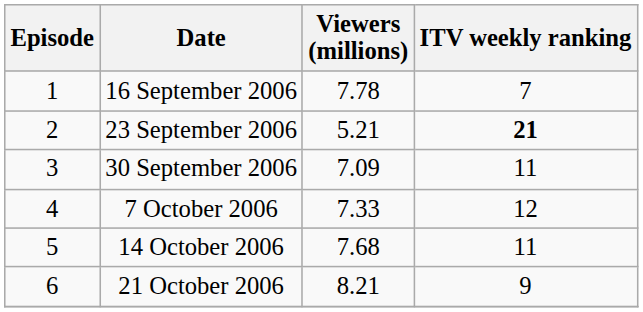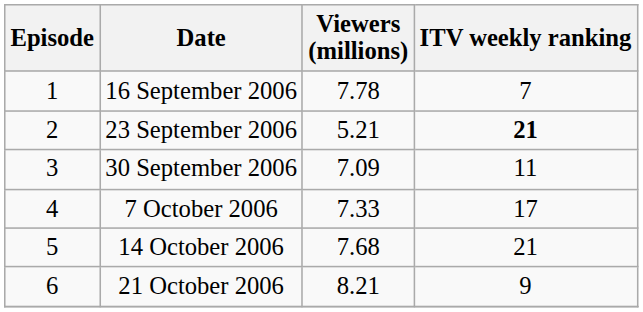 <table class="wikitable" style="text-align:center">
 <tr>
 <th>Episode</th>
 <th>Date</th>
 <th>Viewers<br>(millions)</th>
 <th>ITV weekly ranking</th>
 </tr>
 <tr>
 <td>1</td>
 <td>16 September 2006</td>
 <td>7.78</td>
 <td>7</td>
 </tr>
 <tr>
 <td>2</td>
 <td>23 September 2006</td>
 <td>5.21</td>
 <td><strong>21</strong></td>
 </tr>
 <tr>
 <td>3</td>
 <td>30 September 2006</td>
 <td>7.09</td>
 <td>11</td>
 </tr>
 <tr>
 <td>4</td>
 <td>7 October 2006</td>
 <td>7.33</td>
-<td>12</td>
+<td>17</td>
 </tr>
 <tr>
 <td>5</td>
 <td>14 October 2006</td>
 <td>7.68</td>
-<td>11</td>
+<td>21</td>
 </tr>
 <tr>
 <td>6</td>
 <td>21 October 2006</td>
 <td>8.21</td>
 <td>9</td>
 </tr>
 <tr>
 </tr>
 </table>
